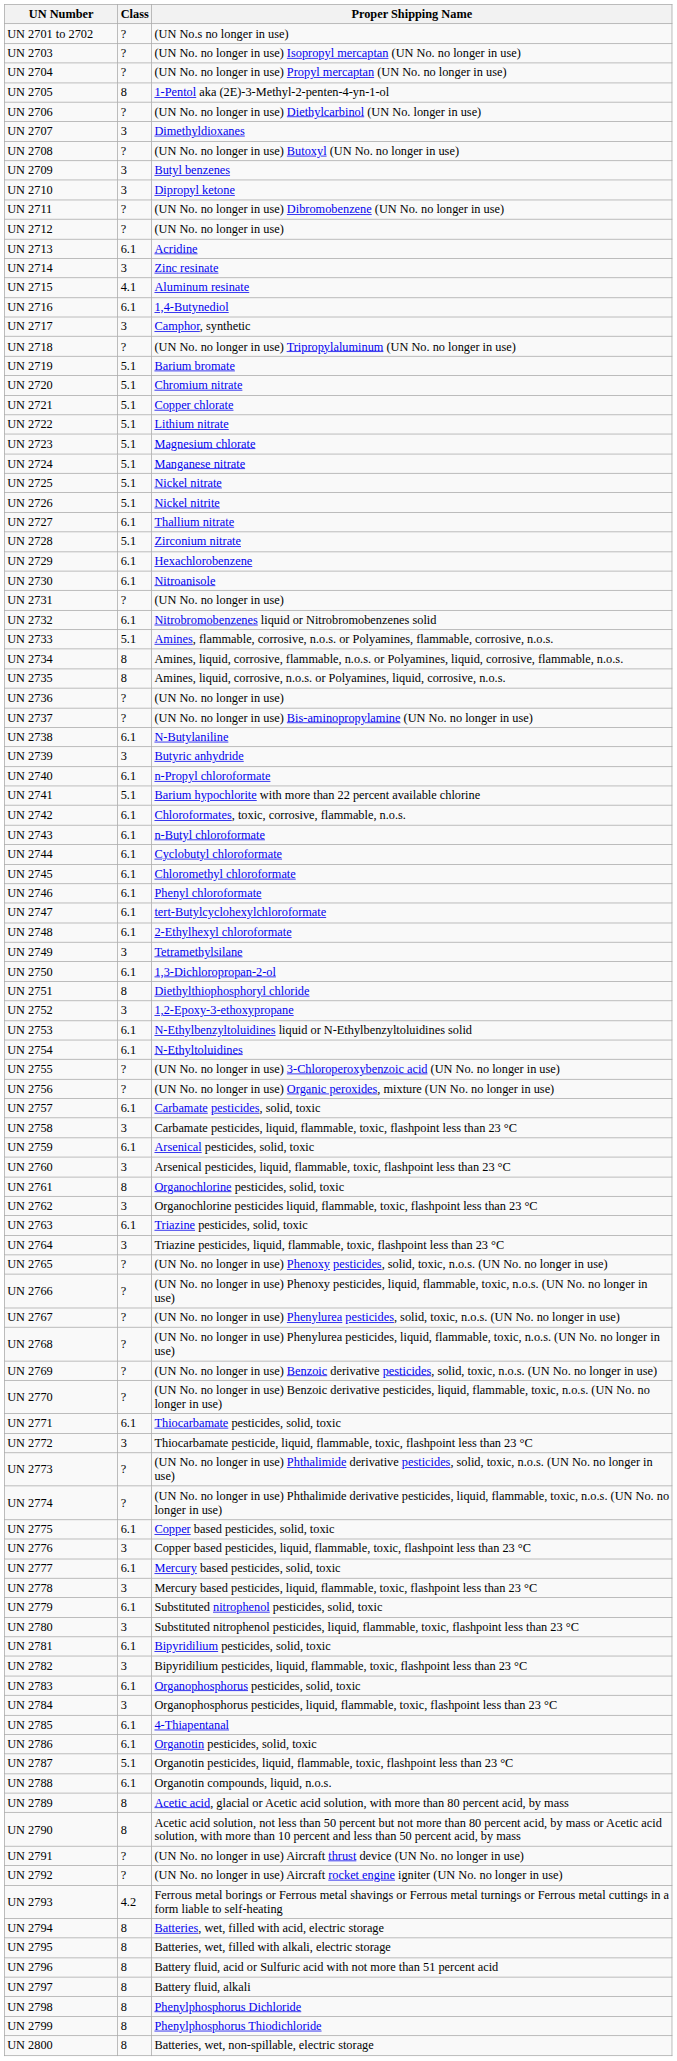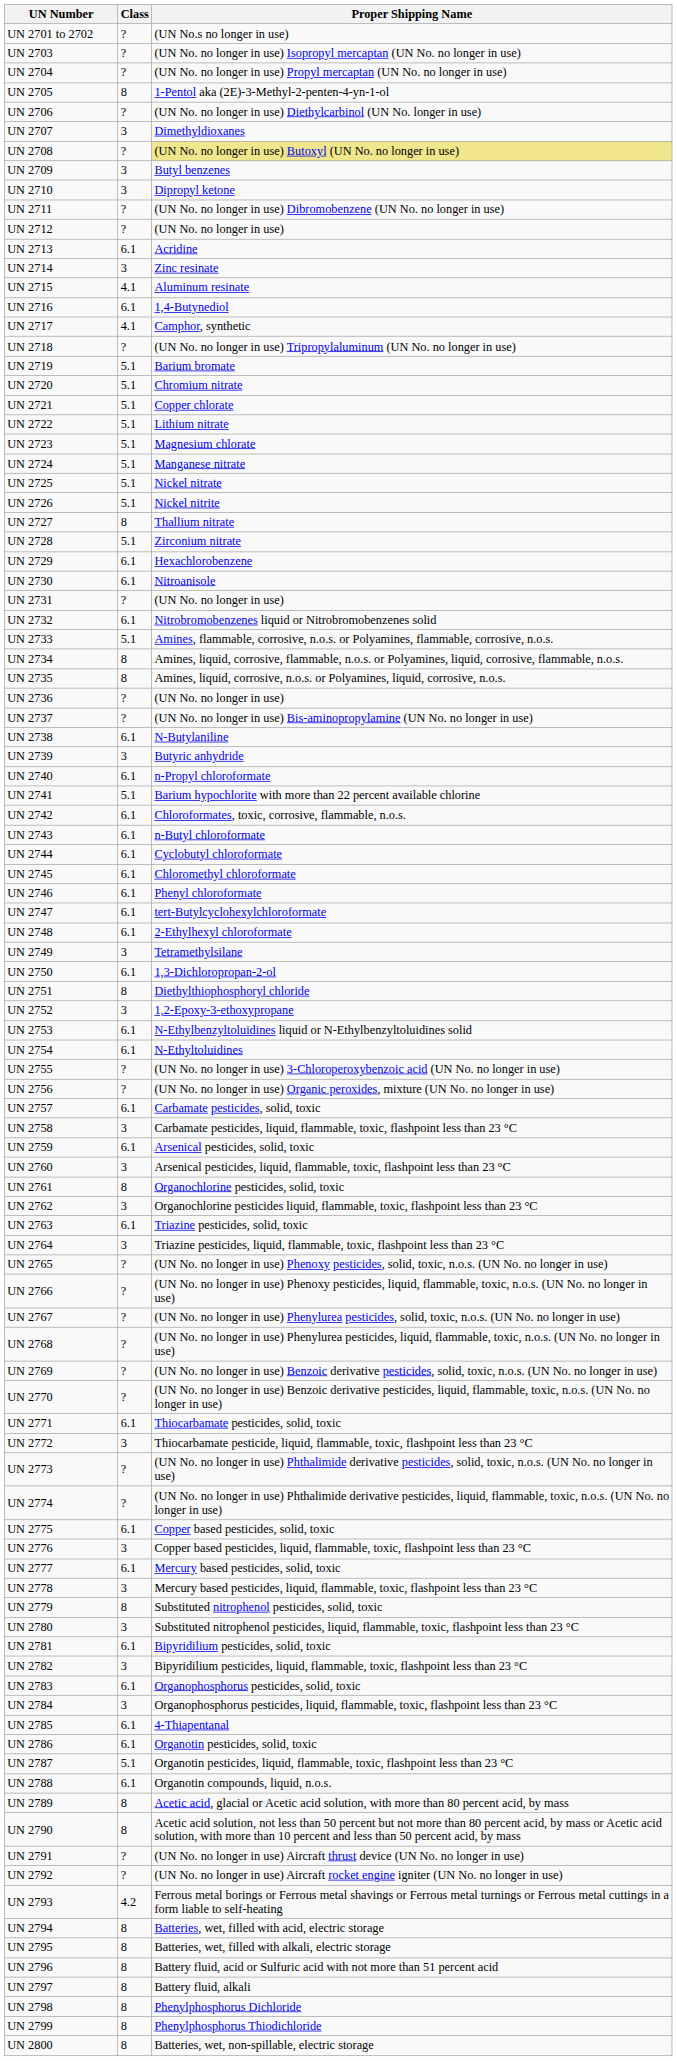 <table class="wikitable">
 <tr>
 <th style="width:140px;">UN Number</th>
 <th>Class</th>
 <th>Proper Shipping Name</th>
 </tr>
 <tr>
 <td>UN 2701 to 2702</td>
 <td>?</td>
 <td>(UN No.s no longer in use)</td>
 </tr>
 <tr>
 <td>UN 2703</td>
 <td>?</td>
 <td>(UN No. no longer in use) <a href='#'>Isopropyl mercaptan</a> (UN No. no longer in use)</td>
 </tr>
 <tr>
 <td>UN 2704</td>
 <td>?</td>
 <td>(UN No. no longer in use) <a href='#'>Propyl mercaptan</a> (UN No. no longer in use)</td>
 </tr>
 <tr>
 <td>UN 2705</td>
 <td>8</td>
 <td><a href='#'>1-Pentol</a> aka (2E)-3-Methyl-2-penten-4-yn-1-ol</td>
 </tr>
 <tr>
 <td>UN 2706</td>
 <td>?</td>
 <td>(UN No. no longer in use) <a href='#'>Diethylcarbinol</a> (UN No. longer in use)</td>
 </tr>
 <tr>
 <td>UN 2707</td>
 <td>3</td>
 <td><a href='#'>Dimethyldioxanes</a></td>
 </tr>
 <tr>
 <td>UN 2708</td>
 <td>?</td>
-<td>(UN No. no longer in use) <a href='#'>Butoxyl</a> (UN No. no longer in use)</td>
+<td style="background: khaki;">(UN No. no longer in use) <a href='#'>Butoxyl</a> (UN No. no longer in use)</td>
 </tr>
 <tr>
 <td>UN 2709</td>
 <td>3</td>
 <td><a href='#'>Butyl benzenes</a></td>
 </tr>
 <tr>
 <td>UN 2710</td>
 <td>3</td>
 <td><a href='#'>Dipropyl ketone</a></td>
 </tr>
 <tr>
 <td>UN 2711</td>
 <td>?</td>
 <td>(UN No. no longer in use) <a href='#'>Dibromobenzene</a> (UN No. no longer in use)</td>
 </tr>
 <tr>
 <td>UN 2712</td>
 <td>?</td>
 <td>(UN No. no longer in use)</td>
 </tr>
 <tr>
 <td>UN 2713</td>
 <td>6.1</td>
 <td><a href='#'>Acridine</a></td>
 </tr>
 <tr>
 <td>UN 2714</td>
 <td>3</td>
 <td><a href='#'>Zinc resinate</a></td>
 </tr>
 <tr>
 <td>UN 2715</td>
 <td>4.1</td>
 <td><a href='#'>Aluminum resinate</a></td>
 </tr>
 <tr>
 <td>UN 2716</td>
 <td>6.1</td>
 <td><a href='#'>1,4-Butynediol</a></td>
 </tr>
 <tr>
 <td>UN 2717</td>
-<td>3</td>
+<td>4.1</td>
 <td><a href='#'>Camphor</a>, synthetic</td>
 </tr>
 <tr>
 <td>UN 2718</td>
 <td>?</td>
 <td>(UN No. no longer in use) <a href='#'>Tripropylaluminum</a> (UN No. no longer in use)</td>
 </tr>
 <tr>
 <td>UN 2719</td>
 <td>5.1</td>
 <td><a href='#'>Barium bromate</a></td>
 </tr>
 <tr>
 <td>UN 2720</td>
 <td>5.1</td>
 <td><a href='#'>Chromium nitrate</a></td>
 </tr>
 <tr>
 <td>UN 2721</td>
 <td>5.1</td>
 <td><a href='#'>Copper chlorate</a></td>
 </tr>
 <tr>
 <td>UN 2722</td>
 <td>5.1</td>
 <td><a href='#'>Lithium nitrate</a></td>
 </tr>
 <tr>
 <td>UN 2723</td>
 <td>5.1</td>
 <td><a href='#'>Magnesium chlorate</a></td>
 </tr>
 <tr>
 <td>UN 2724</td>
 <td>5.1</td>
 <td><a href='#'>Manganese nitrate</a></td>
 </tr>
 <tr>
 <td>UN 2725</td>
 <td>5.1</td>
 <td><a href='#'>Nickel nitrate</a></td>
 </tr>
 <tr>
 <td>UN 2726</td>
 <td>5.1</td>
 <td><a href='#'>Nickel nitrite</a></td>
 </tr>
 <tr>
 <td>UN 2727</td>
-<td>6.1</td>
+<td>8</td>
 <td><a href='#'>Thallium nitrate</a></td>
 </tr>
 <tr>
 <td>UN 2728</td>
 <td>5.1</td>
 <td><a href='#'>Zirconium nitrate</a></td>
 </tr>
 <tr>
 <td>UN 2729</td>
 <td>6.1</td>
 <td><a href='#'>Hexachlorobenzene</a></td>
 </tr>
 <tr>
 <td>UN 2730</td>
 <td>6.1</td>
 <td><a href='#'>Nitroanisole</a></td>
 </tr>
 <tr>
 <td>UN 2731</td>
 <td>?</td>
 <td>(UN No. no longer in use)</td>
 </tr>
 <tr>
 <td>UN 2732</td>
 <td>6.1</td>
 <td><a href='#'>Nitrobromobenzenes</a> liquid or Nitrobromobenzenes solid</td>
 </tr>
 <tr>
 <td>UN 2733</td>
 <td>5.1</td>
 <td><a href='#'>Amines</a>, flammable, corrosive, n.o.s. or Polyamines, flammable, corrosive, n.o.s.</td>
 </tr>
 <tr>
 <td>UN 2734</td>
 <td>8</td>
 <td>Amines, liquid, corrosive, flammable, n.o.s. or Polyamines, liquid, corrosive, flammable, n.o.s.</td>
 </tr>
 <tr>
 <td>UN 2735</td>
 <td>8</td>
 <td>Amines, liquid, corrosive, n.o.s. or Polyamines, liquid, corrosive, n.o.s.</td>
 </tr>
 <tr>
 <td>UN 2736</td>
 <td>?</td>
 <td>(UN No. no longer in use)</td>
 </tr>
 <tr>
 <td>UN 2737</td>
 <td>?</td>
 <td>(UN No. no longer in use) <a href='#'>Bis-aminopropylamine</a> (UN No. no longer in use)</td>
 </tr>
 <tr>
 <td>UN 2738</td>
 <td>6.1</td>
 <td><a href='#'>N-Butylaniline</a></td>
 </tr>
 <tr>
 <td>UN 2739</td>
 <td>3</td>
 <td><a href='#'>Butyric anhydride</a></td>
 </tr>
 <tr>
 <td>UN 2740</td>
 <td>6.1</td>
 <td><a href='#'>n-Propyl chloroformate</a></td>
 </tr>
 <tr>
 <td>UN 2741</td>
 <td>5.1</td>
 <td><a href='#'>Barium hypochlorite</a> with more than 22 percent available chlorine</td>
 </tr>
 <tr>
 <td>UN 2742</td>
 <td>6.1</td>
 <td><a href='#'>Chloroformates</a>, toxic, corrosive, flammable, n.o.s.</td>
 </tr>
 <tr>
 <td>UN 2743</td>
 <td>6.1</td>
 <td><a href='#'>n-Butyl chloroformate</a></td>
 </tr>
 <tr>
 <td>UN 2744</td>
 <td>6.1</td>
 <td><a href='#'>Cyclobutyl chloroformate</a></td>
 </tr>
 <tr>
 <td>UN 2745</td>
 <td>6.1</td>
 <td><a href='#'>Chloromethyl chloroformate</a></td>
 </tr>
 <tr>
 <td>UN 2746</td>
 <td>6.1</td>
 <td><a href='#'>Phenyl chloroformate</a></td>
 </tr>
 <tr>
 <td>UN 2747</td>
 <td>6.1</td>
 <td><a href='#'>tert-Butylcyclohexylchloroformate</a></td>
 </tr>
 <tr>
 <td>UN 2748</td>
 <td>6.1</td>
 <td><a href='#'>2-Ethylhexyl chloroformate</a></td>
 </tr>
 <tr>
 <td>UN 2749</td>
 <td>3</td>
 <td><a href='#'>Tetramethylsilane</a></td>
 </tr>
 <tr>
 <td>UN 2750</td>
 <td>6.1</td>
 <td><a href='#'>1,3-Dichloropropan-2-ol</a></td>
 </tr>
 <tr>
 <td>UN 2751</td>
 <td>8</td>
 <td><a href='#'>Diethylthiophosphoryl chloride</a></td>
 </tr>
 <tr>
 <td>UN 2752</td>
 <td>3</td>
 <td><a href='#'>1,2-Epoxy-3-ethoxypropane</a></td>
 </tr>
 <tr>
 <td>UN 2753</td>
 <td>6.1</td>
 <td><a href='#'>N-Ethylbenzyltoluidines</a> liquid or N-Ethylbenzyltoluidines solid</td>
 </tr>
 <tr>
 <td>UN 2754</td>
 <td>6.1</td>
 <td><a href='#'>N-Ethyltoluidines</a></td>
 </tr>
 <tr>
 <td>UN 2755</td>
 <td>?</td>
 <td>(UN No. no longer in use) <a href='#'>3-Chloroperoxybenzoic acid</a> (UN No. no longer in use)</td>
 </tr>
 <tr>
 <td>UN 2756</td>
 <td>?</td>
 <td>(UN No. no longer in use) <a href='#'>Organic peroxides</a>, mixture (UN No. no longer in use)</td>
 </tr>
 <tr>
 <td>UN 2757</td>
 <td>6.1</td>
 <td><a href='#'>Carbamate</a> <a href='#'>pesticides</a>, solid, toxic</td>
 </tr>
 <tr>
 <td>UN 2758</td>
 <td>3</td>
 <td>Carbamate pesticides, liquid, flammable, toxic, flashpoint less than 23 °C</td>
 </tr>
 <tr>
 <td>UN 2759</td>
 <td>6.1</td>
 <td><a href='#'>Arsenical</a> pesticides, solid, toxic</td>
 </tr>
 <tr>
 <td>UN 2760</td>
 <td>3</td>
 <td>Arsenical pesticides, liquid, flammable, toxic, flashpoint less than 23 °C</td>
 </tr>
 <tr>
 <td>UN 2761</td>
 <td>8</td>
 <td><a href='#'>Organochlorine</a> pesticides, solid, toxic</td>
 </tr>
 <tr>
 <td>UN 2762</td>
 <td>3</td>
 <td>Organochlorine pesticides liquid, flammable, toxic, flashpoint less than 23 °C</td>
 </tr>
 <tr>
 <td>UN 2763</td>
 <td>6.1</td>
 <td><a href='#'>Triazine</a> pesticides, solid, toxic</td>
 </tr>
 <tr>
 <td>UN 2764</td>
 <td>3</td>
 <td>Triazine pesticides, liquid, flammable, toxic, flashpoint less than 23 °C</td>
 </tr>
 <tr>
 <td>UN 2765</td>
 <td>?</td>
 <td>(UN No. no longer in use) <a href='#'>Phenoxy</a> <a href='#'>pesticides</a>, solid, toxic, n.o.s. (UN No. no longer in use)</td>
 </tr>
 <tr>
 <td>UN 2766</td>
 <td>?</td>
 <td>(UN No. no longer in use) Phenoxy pesticides, liquid, flammable, toxic, n.o.s. (UN No. no longer in use)</td>
 </tr>
 <tr>
 <td>UN 2767</td>
 <td>?</td>
 <td>(UN No. no longer in use) <a href='#'>Phenylurea</a> <a href='#'>pesticides</a>, solid, toxic, n.o.s. (UN No. no longer in use)</td>
 </tr>
 <tr>
 <td>UN 2768</td>
 <td>?</td>
 <td>(UN No. no longer in use) Phenylurea pesticides, liquid, flammable, toxic, n.o.s. (UN No. no longer in use)</td>
 </tr>
 <tr>
 <td>UN 2769</td>
 <td>?</td>
 <td>(UN No. no longer in use) <a href='#'>Benzoic</a> derivative <a href='#'>pesticides</a>, solid, toxic, n.o.s. (UN No. no longer in use)</td>
 </tr>
 <tr>
 <td>UN 2770</td>
 <td>?</td>
 <td>(UN No. no longer in use) Benzoic derivative pesticides, liquid, flammable, toxic, n.o.s. (UN No. no longer in use)</td>
 </tr>
 <tr>
 <td>UN 2771</td>
 <td>6.1</td>
 <td><a href='#'>Thiocarbamate</a> pesticides, solid, toxic</td>
 </tr>
 <tr>
 <td>UN 2772</td>
 <td>3</td>
 <td>Thiocarbamate pesticide, liquid, flammable, toxic, flashpoint less than 23 °C</td>
 </tr>
 <tr>
 <td>UN 2773</td>
 <td>?</td>
 <td>(UN No. no longer in use) <a href='#'>Phthalimide</a> derivative <a href='#'>pesticides</a>, solid, toxic, n.o.s. (UN No. no longer in use)</td>
 </tr>
 <tr>
 <td>UN 2774</td>
 <td>?</td>
 <td>(UN No. no longer in use) Phthalimide derivative pesticides, liquid, flammable, toxic, n.o.s. (UN No. no longer in use)</td>
 </tr>
 <tr>
 <td>UN 2775</td>
 <td>6.1</td>
 <td><a href='#'>Copper</a> based pesticides, solid, toxic</td>
 </tr>
 <tr>
 <td>UN 2776</td>
 <td>3</td>
 <td>Copper based pesticides, liquid, flammable, toxic, flashpoint less than 23 °C</td>
 </tr>
 <tr>
 <td>UN 2777</td>
 <td>6.1</td>
 <td><a href='#'>Mercury</a> based pesticides, solid, toxic</td>
 </tr>
 <tr>
 <td>UN 2778</td>
 <td>3</td>
 <td>Mercury based pesticides, liquid, flammable, toxic, flashpoint less than 23 °C</td>
 </tr>
 <tr>
 <td>UN 2779</td>
-<td>6.1</td>
+<td>8</td>
 <td>Substituted <a href='#'>nitrophenol</a> pesticides, solid, toxic</td>
 </tr>
 <tr>
 <td>UN 2780</td>
 <td>3</td>
 <td>Substituted nitrophenol pesticides, liquid, flammable, toxic, flashpoint less than 23 °C</td>
 </tr>
 <tr>
 <td>UN 2781</td>
 <td>6.1</td>
 <td><a href='#'>Bipyridilium</a> pesticides, solid, toxic</td>
 </tr>
 <tr>
 <td>UN 2782</td>
 <td>3</td>
 <td>Bipyridilium pesticides, liquid, flammable, toxic, flashpoint less than 23 °C</td>
 </tr>
 <tr>
 <td>UN 2783</td>
 <td>6.1</td>
 <td><a href='#'>Organophosphorus</a> pesticides, solid, toxic</td>
 </tr>
 <tr>
 <td>UN 2784</td>
 <td>3</td>
 <td>Organophosphorus pesticides, liquid, flammable, toxic, flashpoint less than 23 °C</td>
 </tr>
 <tr>
 <td>UN 2785</td>
 <td>6.1</td>
 <td><a href='#'>4-Thiapentanal</a></td>
 </tr>
 <tr>
 <td>UN 2786</td>
 <td>6.1</td>
 <td><a href='#'>Organotin</a> pesticides, solid, toxic</td>
 </tr>
 <tr>
 <td>UN 2787</td>
 <td>5.1</td>
 <td>Organotin pesticides, liquid, flammable, toxic, flashpoint less than 23 °C</td>
 </tr>
 <tr>
 <td>UN 2788</td>
 <td>6.1</td>
 <td>Organotin compounds, liquid, n.o.s.</td>
 </tr>
 <tr>
 <td>UN 2789</td>
 <td>8</td>
 <td><a href='#'>Acetic acid</a>, glacial or Acetic acid solution, with more than 80 percent acid, by mass</td>
 </tr>
 <tr>
 <td>UN 2790</td>
 <td>8</td>
 <td>Acetic acid solution, not less than 50 percent but not more than 80 percent acid, by mass or Acetic acid solution, with more than 10 percent and less than 50 percent acid, by mass</td>
 </tr>
 <tr>
 <td>UN 2791</td>
 <td>?</td>
 <td>(UN No. no longer in use) Aircraft <a href='#'>thrust</a> device (UN No. no longer in use)</td>
 </tr>
 <tr>
 <td>UN 2792</td>
 <td>?</td>
 <td>(UN No. no longer in use) Aircraft <a href='#'>rocket engine</a> igniter (UN No. no longer in use)</td>
 </tr>
 <tr>
 <td>UN 2793</td>
 <td>4.2</td>
 <td>Ferrous metal borings or Ferrous metal shavings or Ferrous metal turnings or Ferrous metal cuttings in a form liable to self-heating</td>
 </tr>
 <tr>
 <td>UN 2794</td>
 <td>8</td>
 <td><a href='#'>Batteries</a>, wet, filled with acid, electric storage</td>
 </tr>
 <tr>
 <td>UN 2795</td>
 <td>8</td>
 <td>Batteries, wet, filled with alkali, electric storage</td>
 </tr>
 <tr>
 <td>UN 2796</td>
 <td>8</td>
 <td>Battery fluid, acid or Sulfuric acid with not more than 51 percent acid</td>
 </tr>
 <tr>
 <td>UN 2797</td>
 <td>8</td>
 <td>Battery fluid, alkali</td>
 </tr>
 <tr>
 <td>UN 2798</td>
 <td>8</td>
 <td><a href='#'>Phenylphosphorus Dichloride</a></td>
 </tr>
 <tr>
 <td>UN 2799</td>
 <td>8</td>
 <td><a href='#'>Phenylphosphorus Thiodichloride</a></td>
 </tr>
 <tr>
 <td>UN 2800</td>
 <td>8</td>
 <td>Batteries, wet, non-spillable, electric storage</td>
 </tr>
 </table>
